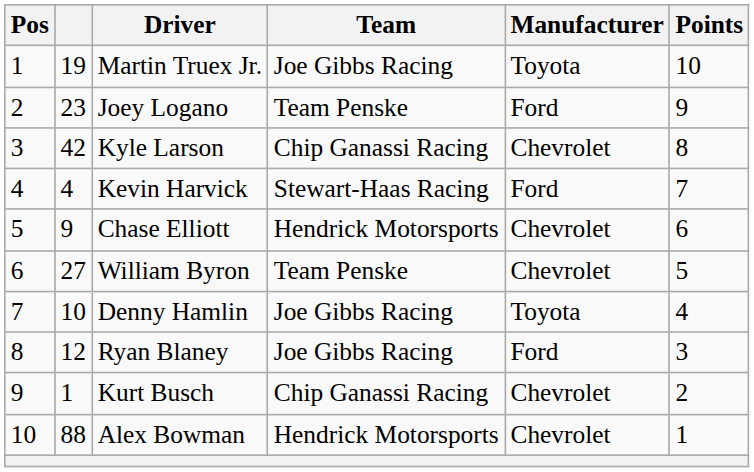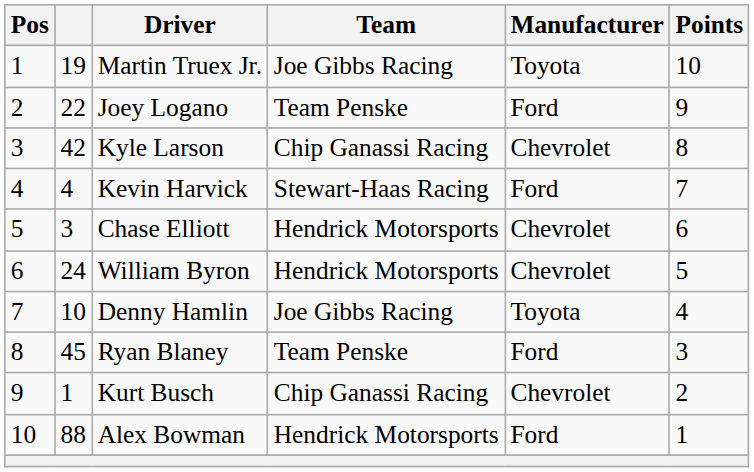 <table class="wikitable" style="font-size:98%">
 <tr>
 <th>Pos</th>
 <th></th>
 <th>Driver</th>
 <th>Team</th>
 <th>Manufacturer</th>
 <th>Points</th>
 </tr>
 <tr>
 <td>1</td>
 <td>19</td>
 <td>Martin Truex Jr.</td>
 <td>Joe Gibbs Racing</td>
 <td>Toyota</td>
 <td>10</td>
 </tr>
 <tr>
 <td>2</td>
-<td>23</td>
+<td>22</td>
 <td>Joey Logano</td>
 <td>Team Penske</td>
 <td>Ford</td>
 <td>9</td>
 </tr>
 <tr>
 <td>3</td>
 <td>42</td>
 <td>Kyle Larson</td>
 <td>Chip Ganassi Racing</td>
 <td>Chevrolet</td>
 <td>8</td>
 </tr>
 <tr>
 <td>4</td>
 <td>4</td>
 <td>Kevin Harvick</td>
 <td>Stewart-Haas Racing</td>
 <td>Ford</td>
 <td>7</td>
 </tr>
 <tr>
 <td>5</td>
-<td>9</td>
+<td>3</td>
 <td>Chase Elliott</td>
 <td>Hendrick Motorsports</td>
 <td>Chevrolet</td>
 <td>6</td>
 </tr>
 <tr>
 <td>6</td>
-<td>27</td>
+<td>24</td>
 <td>William Byron</td>
-<td>Team Penske</td>
+<td>Hendrick Motorsports</td>
 <td>Chevrolet</td>
 <td>5</td>
 </tr>
 <tr>
 <td>7</td>
 <td>10</td>
 <td>Denny Hamlin</td>
 <td>Joe Gibbs Racing</td>
 <td>Toyota</td>
 <td>4</td>
 </tr>
 <tr>
 <td>8</td>
-<td>12</td>
+<td>45</td>
 <td>Ryan Blaney</td>
-<td>Joe Gibbs Racing</td>
+<td>Team Penske</td>
 <td>Ford</td>
 <td>3</td>
 </tr>
 <tr>
 <td>9</td>
 <td>1</td>
 <td>Kurt Busch</td>
 <td>Chip Ganassi Racing</td>
 <td>Chevrolet</td>
 <td>2</td>
 </tr>
 <tr>
 <td>10</td>
 <td>88</td>
 <td>Alex Bowman</td>
 <td>Hendrick Motorsports</td>
-<td>Chevrolet</td>
+<td>Ford</td>
 <td>1</td>
 </tr>
 <tr>
 <th colspan="6"></th>
 </tr>
 </table>
